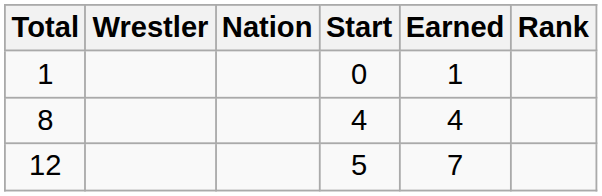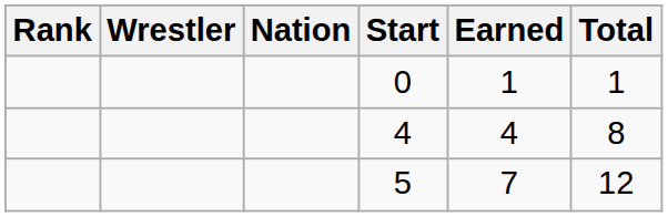 <table class="wikitable sortable" style="text-align:center;">
 <tr>
-<th>Total</th>
+<th>Rank</th>
 <th>Wrestler</th>
 <th>Nation</th>
 <th>Start</th>
 <th>Earned</th>
-<th>Rank</th>
+<th>Total</th>
 </tr>
 <tr>
-<td>1</td>
+<td></td>
 <td align=left></td>
 <td align=left></td>
 <td>0</td>
 <td>1</td>
-<td></td>
+<td>1</td>
 </tr>
 <tr>
-<td>8</td>
+<td></td>
 <td align=left></td>
 <td align=left></td>
 <td>4</td>
 <td>4</td>
-<td></td>
+<td>8</td>
 </tr>
 <tr>
-<td>12</td>
+<td></td>
 <td align=left></td>
 <td align=left></td>
 <td>5</td>
 <td>7</td>
-<td></td>
+<td>12</td>
 </tr>
 </table>
